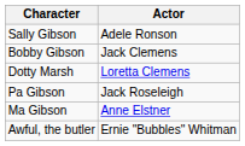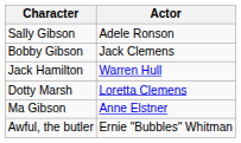 <table class="wikitable">
 <tr>
 <th>Character</th>
 <th>Actor</th>
 </tr>
 <tr>
 <td>Sally Gibson</td>
 <td>Adele Ronson</td>
 </tr>
 <tr>
 <td>Bobby Gibson</td>
 <td>Jack Clemens</td>
 </tr>
 <tr>
+<td>Jack Hamilton</td>
+<td><a href='#'>Warren Hull</a></td>
+</tr>
+<tr>
 <td>Dotty Marsh</td>
 <td><a href='#'>Loretta Clemens</a></td>
-</tr>
-<tr>
-<td>Pa Gibson</td>
-<td>Jack Roseleigh</td>
 </tr>
 <tr>
 <td>Ma Gibson</td>
 <td><a href='#'>Anne Elstner</a></td>
 </tr>
 <tr>
 <td>Awful, the butler</td>
 <td>Ernie "Bubbles" Whitman</td>
 </tr>
 </table>
